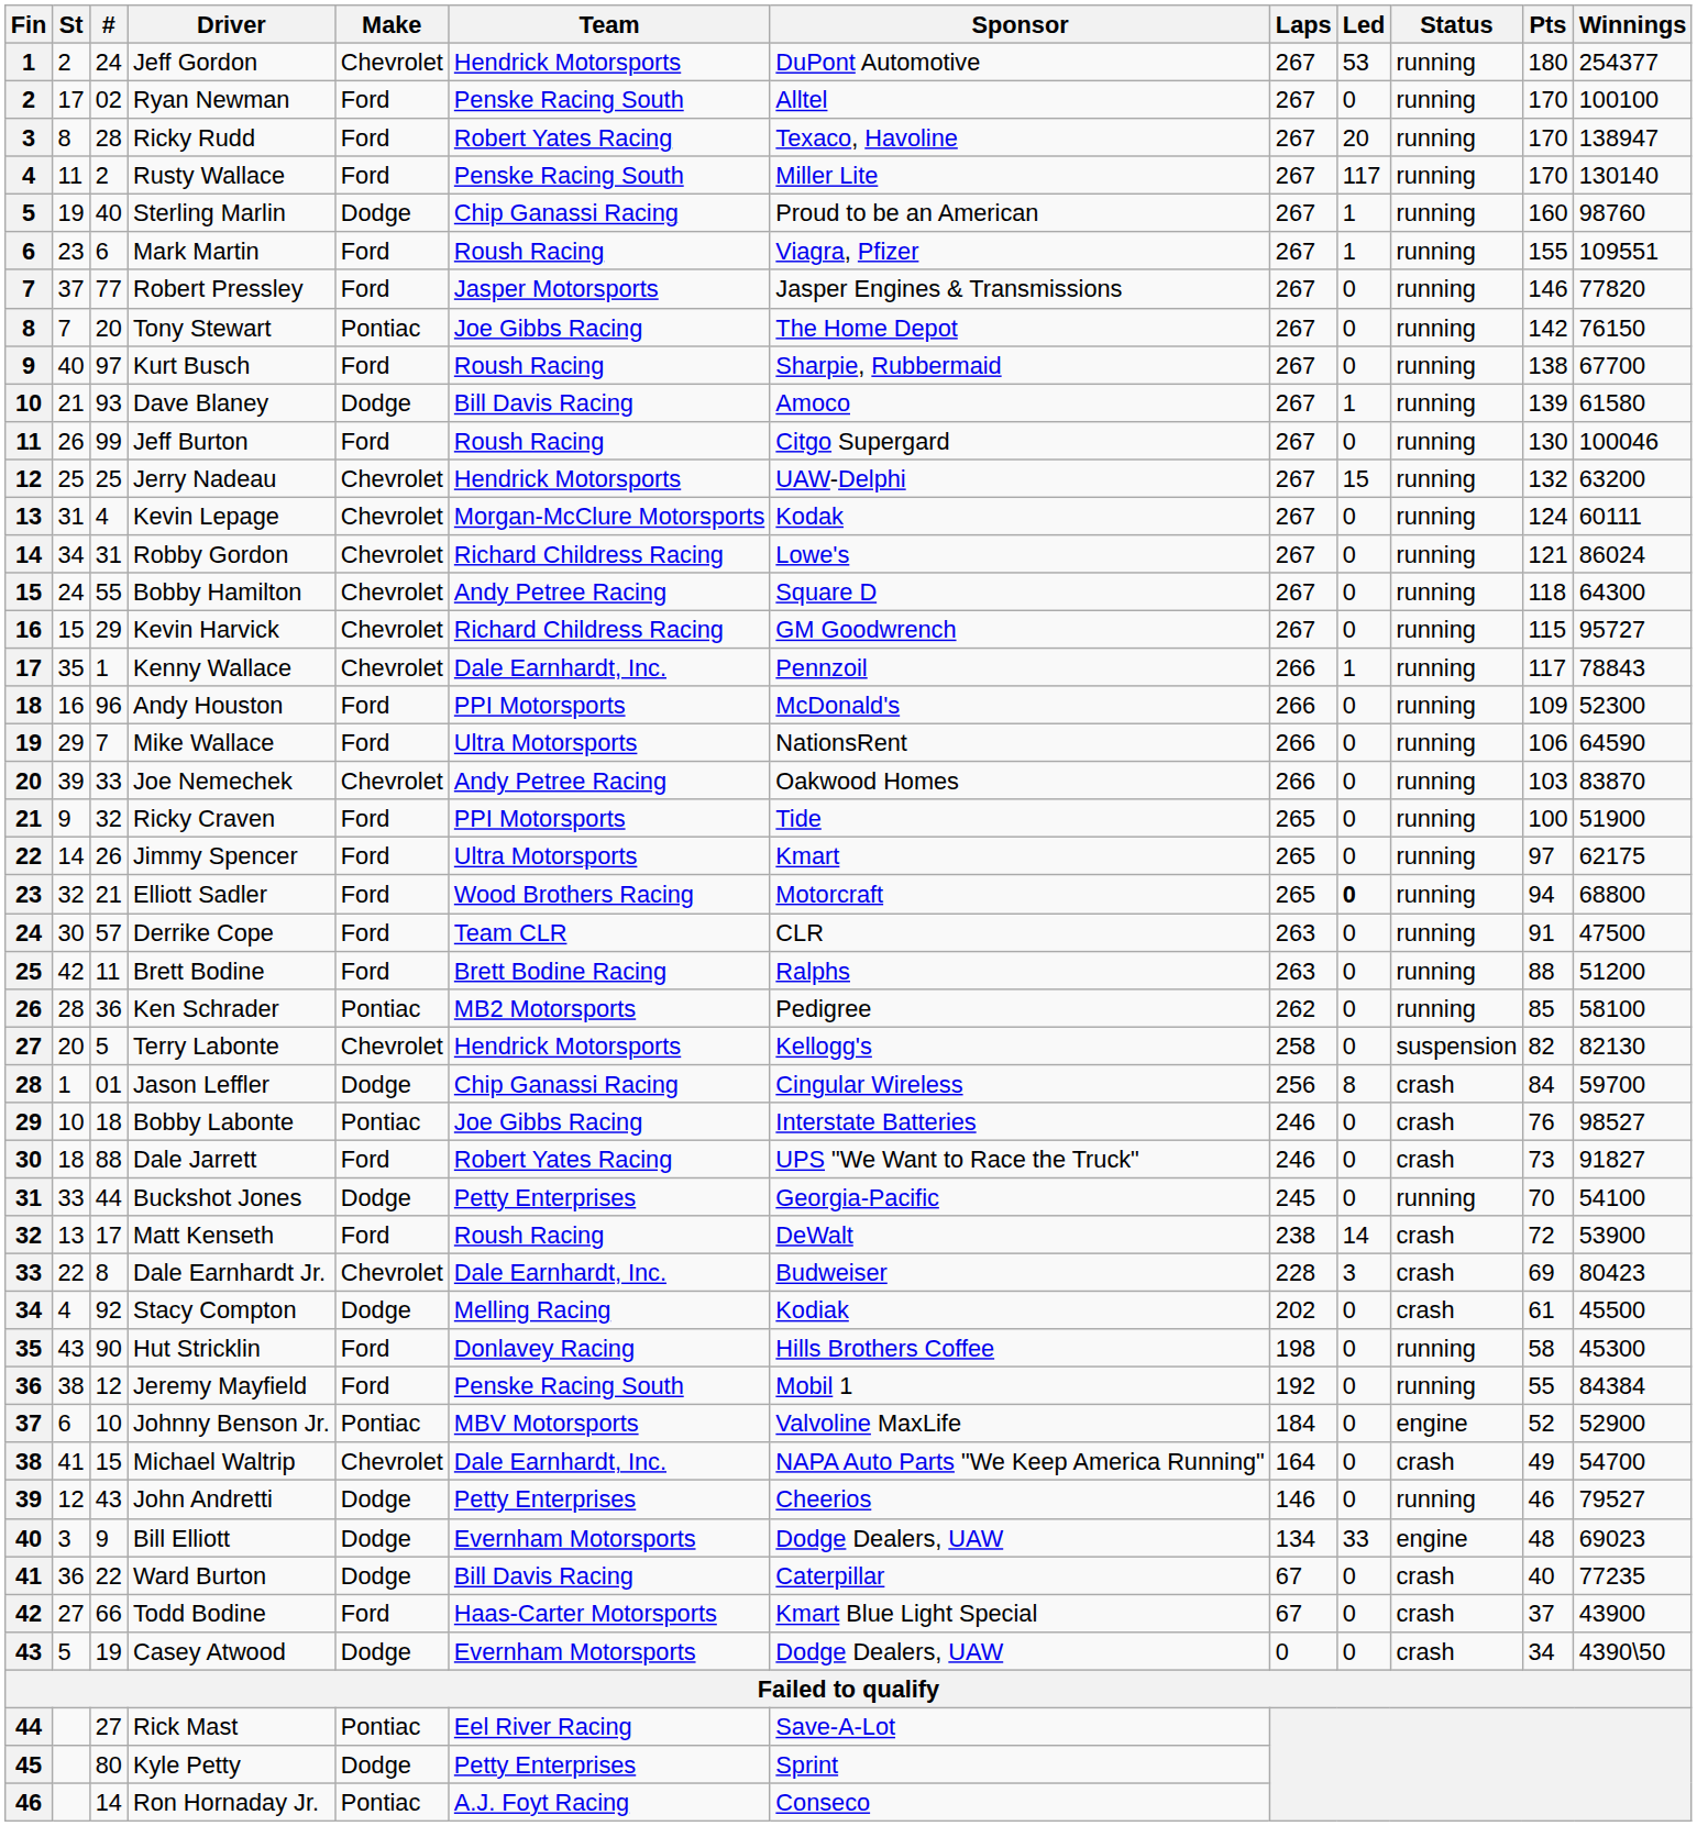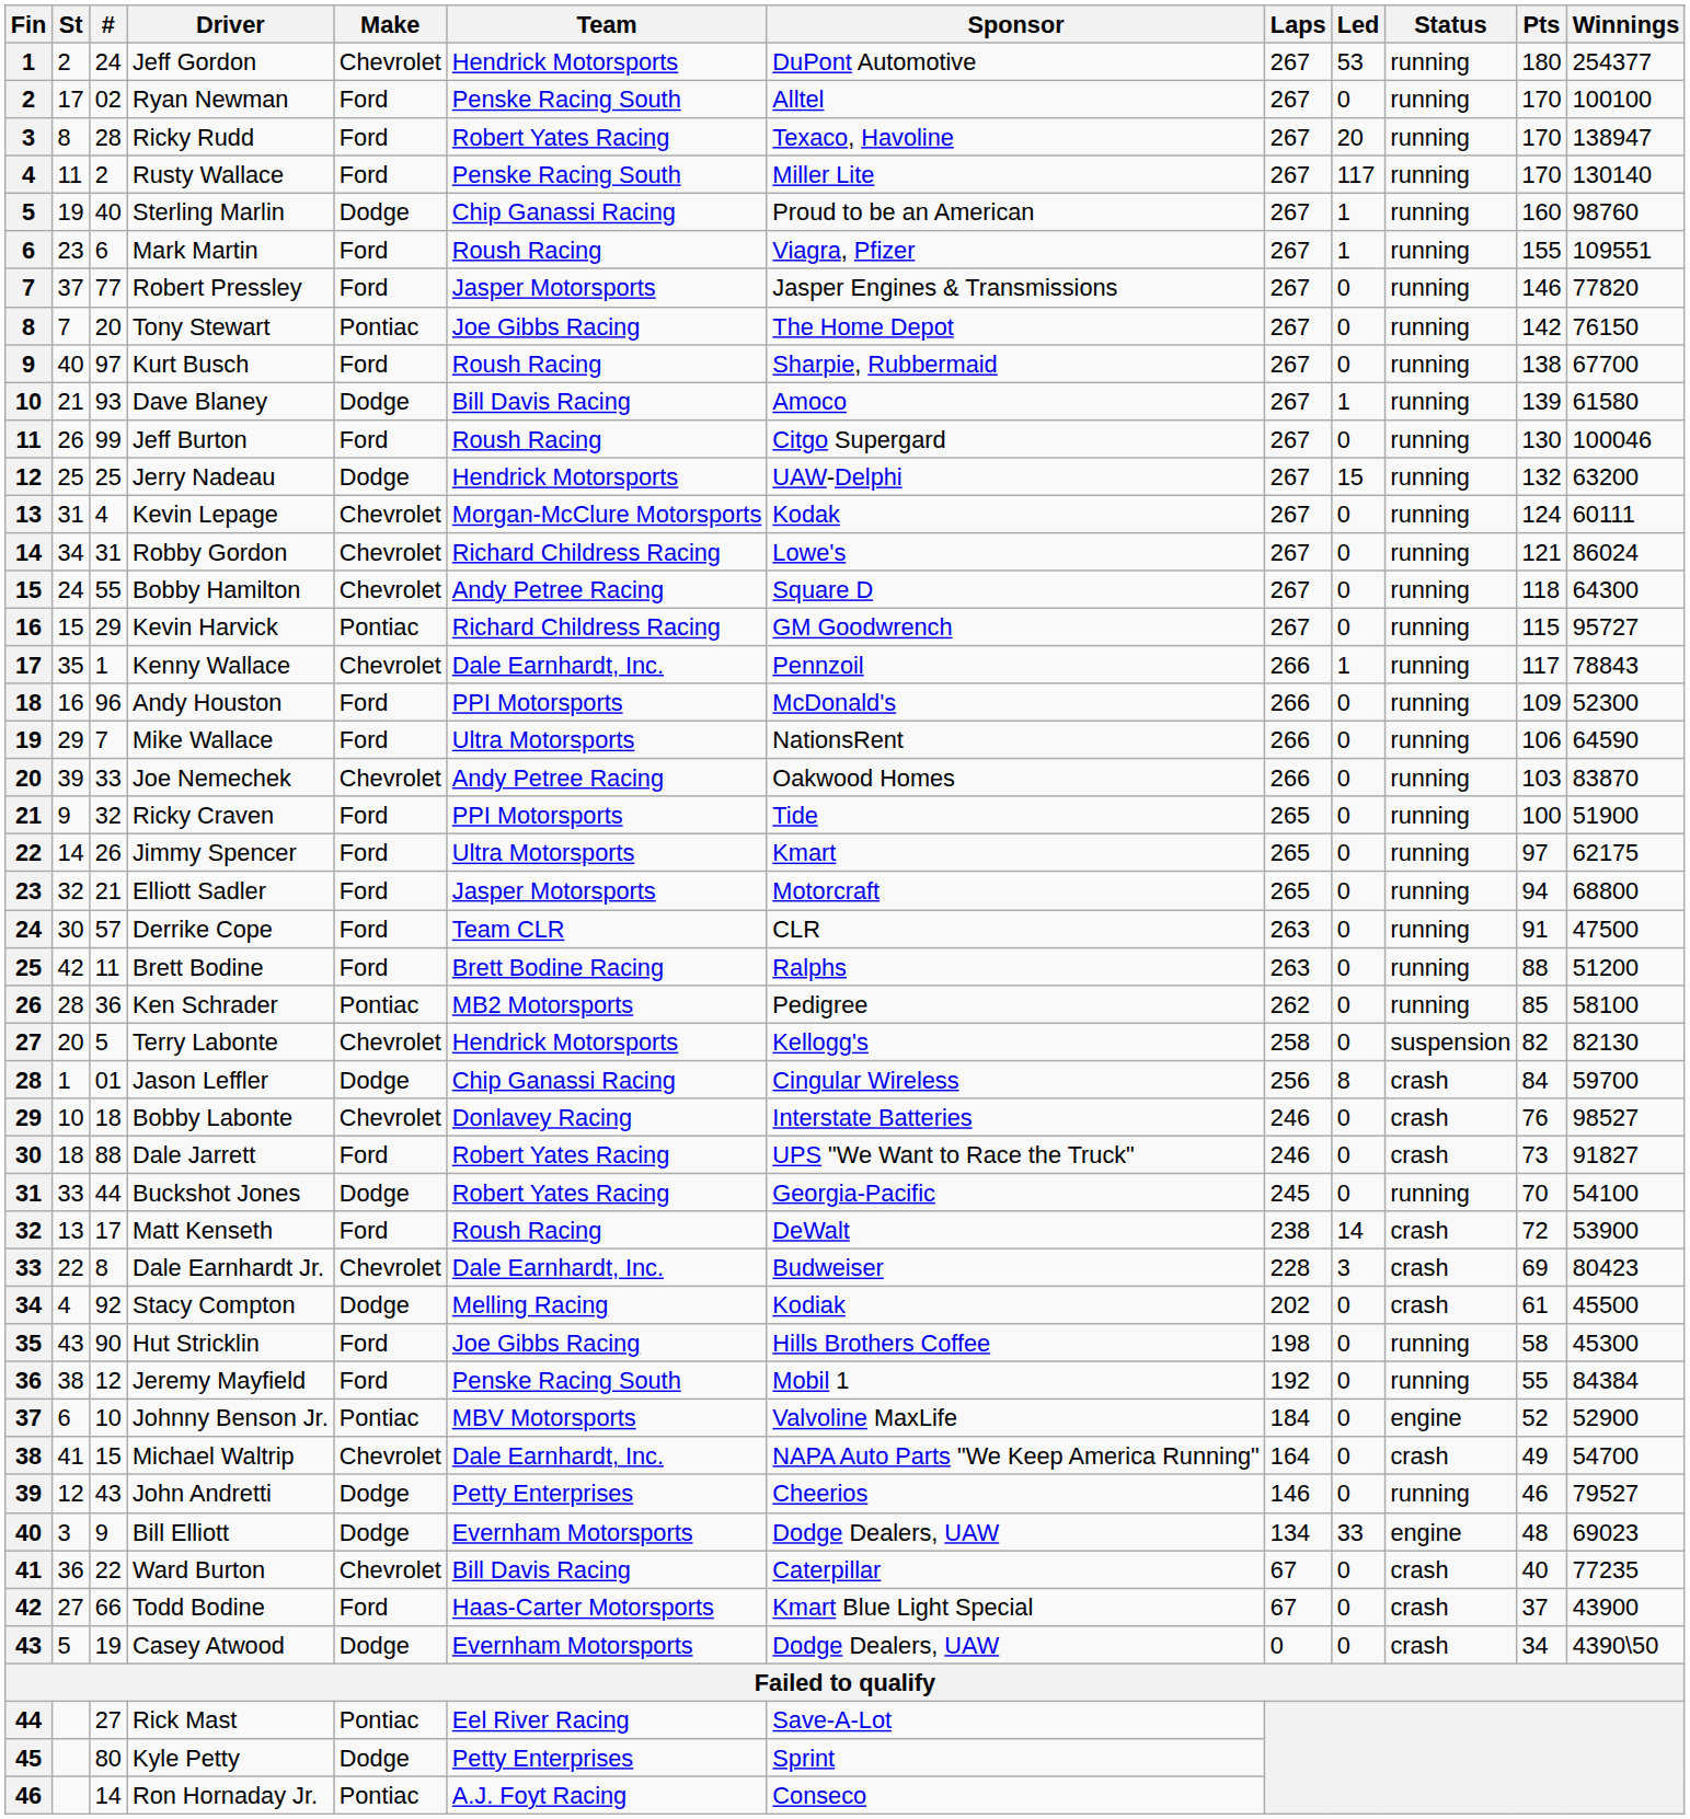 <table class="wikitable sortable" style="font-size:95%">
 <tr>
 <th>Fin</th>
 <th>St</th>
 <th>#</th>
 <th>Driver</th>
 <th>Make</th>
 <th>Team</th>
 <th>Sponsor</th>
 <th>Laps</th>
 <th>Led</th>
 <th>Status</th>
 <th>Pts</th>
 <th>Winnings</th>
 </tr>
 <tr>
 <th>1</th>
 <td>2</td>
 <td>24</td>
 <td>Jeff Gordon</td>
 <td>Chevrolet</td>
 <td><a href='#'>Hendrick Motorsports</a></td>
 <td><a href='#'>DuPont</a> Automotive</td>
 <td>267</td>
 <td>53</td>
 <td>running</td>
 <td>180</td>
 <td>254377</td>
 </tr>
 <tr>
 <th>2</th>
 <td>17</td>
 <td>02</td>
 <td>Ryan Newman</td>
 <td>Ford</td>
 <td><a href='#'>Penske Racing South</a></td>
 <td><a href='#'>Alltel</a></td>
 <td>267</td>
 <td>0</td>
 <td>running</td>
 <td>170</td>
 <td>100100</td>
 </tr>
 <tr>
 <th>3</th>
 <td>8</td>
 <td>28</td>
 <td>Ricky Rudd</td>
 <td>Ford</td>
 <td><a href='#'>Robert Yates Racing</a></td>
 <td><a href='#'>Texaco</a>, <a href='#'>Havoline</a></td>
 <td>267</td>
 <td>20</td>
 <td>running</td>
 <td>170</td>
 <td>138947</td>
 </tr>
 <tr>
 <th>4</th>
 <td>11</td>
 <td>2</td>
 <td>Rusty Wallace</td>
 <td>Ford</td>
 <td><a href='#'>Penske Racing South</a></td>
 <td><a href='#'>Miller Lite</a></td>
 <td>267</td>
 <td>117</td>
 <td>running</td>
 <td>170</td>
 <td>130140</td>
 </tr>
 <tr>
 <th>5</th>
 <td>19</td>
 <td>40</td>
 <td>Sterling Marlin</td>
 <td>Dodge</td>
 <td><a href='#'>Chip Ganassi Racing</a></td>
 <td>Proud to be an American</td>
 <td>267</td>
 <td>1</td>
 <td>running</td>
 <td>160</td>
 <td>98760</td>
 </tr>
 <tr>
 <th>6</th>
 <td>23</td>
 <td>6</td>
 <td>Mark Martin</td>
 <td>Ford</td>
 <td><a href='#'>Roush Racing</a></td>
 <td><a href='#'>Viagra</a>, <a href='#'>Pfizer</a></td>
 <td>267</td>
 <td>1</td>
 <td>running</td>
 <td>155</td>
 <td>109551</td>
 </tr>
 <tr>
 <th>7</th>
 <td>37</td>
 <td>77</td>
 <td>Robert Pressley</td>
 <td>Ford</td>
 <td><a href='#'>Jasper Motorsports</a></td>
 <td>Jasper Engines & Transmissions</td>
 <td>267</td>
 <td>0</td>
 <td>running</td>
 <td>146</td>
 <td>77820</td>
 </tr>
 <tr>
 <th>8</th>
 <td>7</td>
 <td>20</td>
 <td>Tony Stewart</td>
 <td>Pontiac</td>
 <td><a href='#'>Joe Gibbs Racing</a></td>
 <td><a href='#'>The Home Depot</a></td>
 <td>267</td>
 <td>0</td>
 <td>running</td>
 <td>142</td>
 <td>76150</td>
 </tr>
 <tr>
 <th>9</th>
 <td>40</td>
 <td>97</td>
 <td>Kurt Busch</td>
 <td>Ford</td>
 <td><a href='#'>Roush Racing</a></td>
 <td><a href='#'>Sharpie</a>, <a href='#'>Rubbermaid</a></td>
 <td>267</td>
 <td>0</td>
 <td>running</td>
 <td>138</td>
 <td>67700</td>
 </tr>
 <tr>
 <th>10</th>
 <td>21</td>
 <td>93</td>
 <td>Dave Blaney</td>
 <td>Dodge</td>
 <td><a href='#'>Bill Davis Racing</a></td>
 <td><a href='#'>Amoco</a></td>
 <td>267</td>
 <td>1</td>
 <td>running</td>
 <td>139</td>
 <td>61580</td>
 </tr>
 <tr>
 <th>11</th>
 <td>26</td>
 <td>99</td>
 <td>Jeff Burton</td>
 <td>Ford</td>
 <td><a href='#'>Roush Racing</a></td>
 <td><a href='#'>Citgo</a> Supergard</td>
 <td>267</td>
 <td>0</td>
 <td>running</td>
 <td>130</td>
 <td>100046</td>
 </tr>
 <tr>
 <th>12</th>
 <td>25</td>
 <td>25</td>
 <td>Jerry Nadeau</td>
-<td>Chevrolet</td>
+<td>Dodge</td>
 <td><a href='#'>Hendrick Motorsports</a></td>
 <td><a href='#'>UAW</a>-<a href='#'>Delphi</a></td>
 <td>267</td>
 <td>15</td>
 <td>running</td>
 <td>132</td>
 <td>63200</td>
 </tr>
 <tr>
 <th>13</th>
 <td>31</td>
 <td>4</td>
 <td>Kevin Lepage</td>
 <td>Chevrolet</td>
 <td><a href='#'>Morgan-McClure Motorsports</a></td>
 <td><a href='#'>Kodak</a></td>
 <td>267</td>
 <td>0</td>
 <td>running</td>
 <td>124</td>
 <td>60111</td>
 </tr>
 <tr>
 <th>14</th>
 <td>34</td>
 <td>31</td>
 <td>Robby Gordon</td>
 <td>Chevrolet</td>
 <td><a href='#'>Richard Childress Racing</a></td>
 <td><a href='#'>Lowe's</a></td>
 <td>267</td>
 <td>0</td>
 <td>running</td>
 <td>121</td>
 <td>86024</td>
 </tr>
 <tr>
 <th>15</th>
 <td>24</td>
 <td>55</td>
 <td>Bobby Hamilton</td>
 <td>Chevrolet</td>
 <td><a href='#'>Andy Petree Racing</a></td>
 <td><a href='#'>Square D</a></td>
 <td>267</td>
 <td>0</td>
 <td>running</td>
 <td>118</td>
 <td>64300</td>
 </tr>
 <tr>
 <th>16</th>
 <td>15</td>
 <td>29</td>
 <td>Kevin Harvick</td>
-<td>Chevrolet</td>
+<td>Pontiac</td>
 <td><a href='#'>Richard Childress Racing</a></td>
 <td><a href='#'>GM Goodwrench</a></td>
 <td>267</td>
 <td>0</td>
 <td>running</td>
 <td>115</td>
 <td>95727</td>
 </tr>
 <tr>
 <th>17</th>
 <td>35</td>
 <td>1</td>
 <td>Kenny Wallace</td>
 <td>Chevrolet</td>
 <td><a href='#'>Dale Earnhardt, Inc.</a></td>
 <td><a href='#'>Pennzoil</a></td>
 <td>266</td>
 <td>1</td>
 <td>running</td>
 <td>117</td>
 <td>78843</td>
 </tr>
 <tr>
 <th>18</th>
 <td>16</td>
 <td>96</td>
 <td>Andy Houston</td>
 <td>Ford</td>
 <td><a href='#'>PPI Motorsports</a></td>
 <td><a href='#'>McDonald's</a></td>
 <td>266</td>
 <td>0</td>
 <td>running</td>
 <td>109</td>
 <td>52300</td>
 </tr>
 <tr>
 <th>19</th>
 <td>29</td>
 <td>7</td>
 <td>Mike Wallace</td>
 <td>Ford</td>
 <td><a href='#'>Ultra Motorsports</a></td>
 <td>NationsRent</td>
 <td>266</td>
 <td>0</td>
 <td>running</td>
 <td>106</td>
 <td>64590</td>
 </tr>
 <tr>
 <th>20</th>
 <td>39</td>
 <td>33</td>
 <td>Joe Nemechek</td>
 <td>Chevrolet</td>
 <td><a href='#'>Andy Petree Racing</a></td>
 <td>Oakwood Homes</td>
 <td>266</td>
 <td>0</td>
 <td>running</td>
 <td>103</td>
 <td>83870</td>
 </tr>
 <tr>
 <th>21</th>
 <td>9</td>
 <td>32</td>
 <td>Ricky Craven</td>
 <td>Ford</td>
 <td><a href='#'>PPI Motorsports</a></td>
 <td><a href='#'>Tide</a></td>
 <td>265</td>
 <td>0</td>
 <td>running</td>
 <td>100</td>
 <td>51900</td>
 </tr>
 <tr>
 <th>22</th>
 <td>14</td>
 <td>26</td>
 <td>Jimmy Spencer</td>
 <td>Ford</td>
 <td><a href='#'>Ultra Motorsports</a></td>
 <td><a href='#'>Kmart</a></td>
 <td>265</td>
 <td>0</td>
 <td>running</td>
 <td>97</td>
 <td>62175</td>
 </tr>
 <tr>
 <th>23</th>
 <td>32</td>
 <td>21</td>
 <td>Elliott Sadler</td>
 <td>Ford</td>
-<td><a href='#'>Wood Brothers Racing</a></td>
+<td><a href='#'>Jasper Motorsports</a></td>
 <td><a href='#'>Motorcraft</a></td>
 <td>265</td>
-<td><strong>0</strong></td>
+<td>0</td>
 <td>running</td>
 <td>94</td>
 <td>68800</td>
 </tr>
 <tr>
 <th>24</th>
 <td>30</td>
 <td>57</td>
 <td>Derrike Cope</td>
 <td>Ford</td>
 <td><a href='#'>Team CLR</a></td>
 <td>CLR</td>
 <td>263</td>
 <td>0</td>
 <td>running</td>
 <td>91</td>
 <td>47500</td>
 </tr>
 <tr>
 <th>25</th>
 <td>42</td>
 <td>11</td>
 <td>Brett Bodine</td>
 <td>Ford</td>
 <td><a href='#'>Brett Bodine Racing</a></td>
 <td><a href='#'>Ralphs</a></td>
 <td>263</td>
 <td>0</td>
 <td>running</td>
 <td>88</td>
 <td>51200</td>
 </tr>
 <tr>
 <th>26</th>
 <td>28</td>
 <td>36</td>
 <td>Ken Schrader</td>
 <td>Pontiac</td>
 <td><a href='#'>MB2 Motorsports</a></td>
 <td>Pedigree</td>
 <td>262</td>
 <td>0</td>
 <td>running</td>
 <td>85</td>
 <td>58100</td>
 </tr>
 <tr>
 <th>27</th>
 <td>20</td>
 <td>5</td>
 <td>Terry Labonte</td>
 <td>Chevrolet</td>
 <td><a href='#'>Hendrick Motorsports</a></td>
 <td><a href='#'>Kellogg's</a></td>
 <td>258</td>
 <td>0</td>
 <td>suspension</td>
 <td>82</td>
 <td>82130</td>
 </tr>
 <tr>
 <th>28</th>
 <td>1</td>
 <td>01</td>
 <td>Jason Leffler</td>
 <td>Dodge</td>
 <td><a href='#'>Chip Ganassi Racing</a></td>
 <td><a href='#'>Cingular Wireless</a></td>
 <td>256</td>
 <td>8</td>
 <td>crash</td>
 <td>84</td>
 <td>59700</td>
 </tr>
 <tr>
 <th>29</th>
 <td>10</td>
 <td>18</td>
 <td>Bobby Labonte</td>
-<td>Pontiac</td>
-<td><a href='#'>Joe Gibbs Racing</a></td>
+<td>Chevrolet</td>
+<td><a href='#'>Donlavey Racing</a></td>
 <td><a href='#'>Interstate Batteries</a></td>
 <td>246</td>
 <td>0</td>
 <td>crash</td>
 <td>76</td>
 <td>98527</td>
 </tr>
 <tr>
 <th>30</th>
 <td>18</td>
 <td>88</td>
 <td>Dale Jarrett</td>
 <td>Ford</td>
 <td><a href='#'>Robert Yates Racing</a></td>
 <td><a href='#'>UPS</a> "We Want to Race the Truck"</td>
 <td>246</td>
 <td>0</td>
 <td>crash</td>
 <td>73</td>
 <td>91827</td>
 </tr>
 <tr>
 <th>31</th>
 <td>33</td>
 <td>44</td>
 <td>Buckshot Jones</td>
 <td>Dodge</td>
-<td><a href='#'>Petty Enterprises</a></td>
+<td><a href='#'>Robert Yates Racing</a></td>
 <td><a href='#'>Georgia-Pacific</a></td>
 <td>245</td>
 <td>0</td>
 <td>running</td>
 <td>70</td>
 <td>54100</td>
 </tr>
 <tr>
 <th>32</th>
 <td>13</td>
 <td>17</td>
 <td>Matt Kenseth</td>
 <td>Ford</td>
 <td><a href='#'>Roush Racing</a></td>
 <td><a href='#'>DeWalt</a></td>
 <td>238</td>
 <td>14</td>
 <td>crash</td>
 <td>72</td>
 <td>53900</td>
 </tr>
 <tr>
 <th>33</th>
 <td>22</td>
 <td>8</td>
 <td>Dale Earnhardt Jr.</td>
 <td>Chevrolet</td>
 <td><a href='#'>Dale Earnhardt, Inc.</a></td>
 <td><a href='#'>Budweiser</a></td>
 <td>228</td>
 <td>3</td>
 <td>crash</td>
 <td>69</td>
 <td>80423</td>
 </tr>
 <tr>
 <th>34</th>
 <td>4</td>
 <td>92</td>
 <td>Stacy Compton</td>
 <td>Dodge</td>
 <td><a href='#'>Melling Racing</a></td>
 <td><a href='#'>Kodiak</a></td>
 <td>202</td>
 <td>0</td>
 <td>crash</td>
 <td>61</td>
 <td>45500</td>
 </tr>
 <tr>
 <th>35</th>
 <td>43</td>
 <td>90</td>
 <td>Hut Stricklin</td>
 <td>Ford</td>
-<td><a href='#'>Donlavey Racing</a></td>
+<td><a href='#'>Joe Gibbs Racing</a></td>
 <td><a href='#'>Hills Brothers Coffee</a></td>
 <td>198</td>
 <td>0</td>
 <td>running</td>
 <td>58</td>
 <td>45300</td>
 </tr>
 <tr>
 <th>36</th>
 <td>38</td>
 <td>12</td>
 <td>Jeremy Mayfield</td>
 <td>Ford</td>
 <td><a href='#'>Penske Racing South</a></td>
 <td><a href='#'>Mobil</a> 1</td>
 <td>192</td>
 <td>0</td>
 <td>running</td>
 <td>55</td>
 <td>84384</td>
 </tr>
 <tr>
 <th>37</th>
 <td>6</td>
 <td>10</td>
 <td>Johnny Benson Jr.</td>
 <td>Pontiac</td>
 <td><a href='#'>MBV Motorsports</a></td>
 <td><a href='#'>Valvoline</a> MaxLife</td>
 <td>184</td>
 <td>0</td>
 <td>engine</td>
 <td>52</td>
 <td>52900</td>
 </tr>
 <tr>
 <th>38</th>
 <td>41</td>
 <td>15</td>
 <td>Michael Waltrip</td>
 <td>Chevrolet</td>
 <td><a href='#'>Dale Earnhardt, Inc.</a></td>
 <td><a href='#'>NAPA Auto Parts</a> "We Keep America Running"</td>
 <td>164</td>
 <td>0</td>
 <td>crash</td>
 <td>49</td>
 <td>54700</td>
 </tr>
 <tr>
 <th>39</th>
 <td>12</td>
 <td>43</td>
 <td>John Andretti</td>
 <td>Dodge</td>
 <td><a href='#'>Petty Enterprises</a></td>
 <td><a href='#'>Cheerios</a></td>
 <td>146</td>
 <td>0</td>
 <td>running</td>
 <td>46</td>
 <td>79527</td>
 </tr>
 <tr>
 <th>40</th>
 <td>3</td>
 <td>9</td>
 <td>Bill Elliott</td>
 <td>Dodge</td>
 <td><a href='#'>Evernham Motorsports</a></td>
 <td><a href='#'>Dodge</a> Dealers, <a href='#'>UAW</a></td>
 <td>134</td>
 <td>33</td>
 <td>engine</td>
 <td>48</td>
 <td>69023</td>
 </tr>
 <tr>
 <th>41</th>
 <td>36</td>
 <td>22</td>
 <td>Ward Burton</td>
-<td>Dodge</td>
+<td>Chevrolet</td>
 <td><a href='#'>Bill Davis Racing</a></td>
 <td><a href='#'>Caterpillar</a></td>
 <td>67</td>
 <td>0</td>
 <td>crash</td>
 <td>40</td>
 <td>77235</td>
 </tr>
 <tr>
 <th>42</th>
 <td>27</td>
 <td>66</td>
 <td>Todd Bodine</td>
 <td>Ford</td>
 <td><a href='#'>Haas-Carter Motorsports</a></td>
 <td><a href='#'>Kmart</a> Blue Light Special</td>
 <td>67</td>
 <td>0</td>
 <td>crash</td>
 <td>37</td>
 <td>43900</td>
 </tr>
 <tr>
 <th>43</th>
 <td>5</td>
 <td>19</td>
 <td>Casey Atwood</td>
 <td>Dodge</td>
 <td><a href='#'>Evernham Motorsports</a></td>
 <td><a href='#'>Dodge</a> Dealers, <a href='#'>UAW</a></td>
 <td>0</td>
 <td>0</td>
 <td>crash</td>
 <td>34</td>
 <td>4390\50</td>
 </tr>
 <tr>
 <th colspan="12">Failed to qualify</th>
 </tr>
 <tr>
 <th>44</th>
 <td></td>
 <td>27</td>
 <td>Rick Mast</td>
 <td>Pontiac</td>
 <td><a href='#'>Eel River Racing</a></td>
 <td><a href='#'>Save-A-Lot</a></td>
 <th colspan="5" rowspan="3"></th>
 </tr>
 <tr>
 <th>45</th>
 <td></td>
 <td>80</td>
 <td>Kyle Petty</td>
 <td>Dodge</td>
 <td><a href='#'>Petty Enterprises</a></td>
 <td><a href='#'>Sprint</a></td>
 </tr>
 <tr>
 <th>46</th>
 <td></td>
 <td>14</td>
 <td>Ron Hornaday Jr.</td>
 <td>Pontiac</td>
 <td><a href='#'>A.J. Foyt Racing</a></td>
 <td><a href='#'>Conseco</a></td>
 </tr>
 </table>
